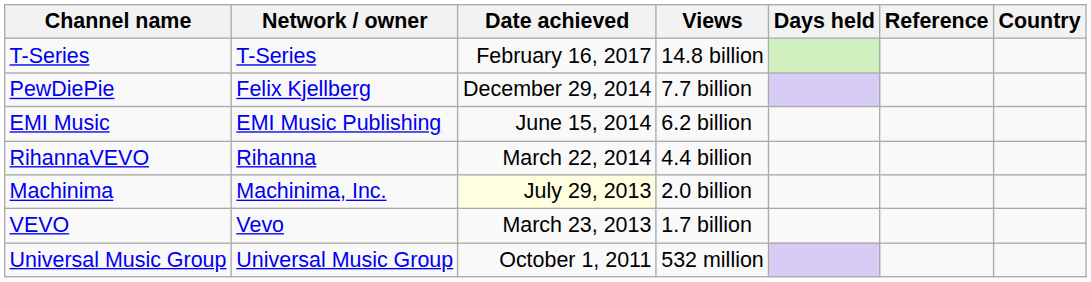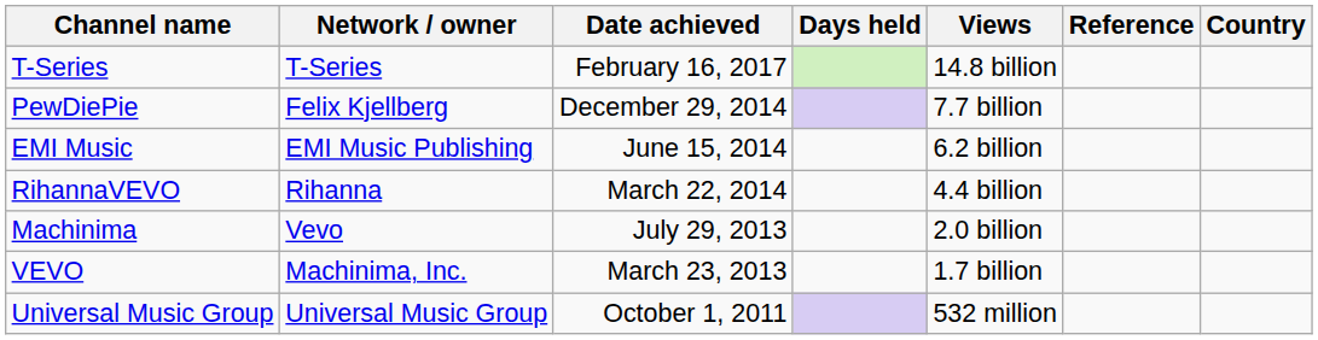 <table class="wikitable sortable">
 <tr>
 <th>Channel name</th>
 <th>Network / owner</th>
 <th data-sort-type="usLongDate">Date achieved</th>
+<th>Days held</th>
 <th>Views</th>
-<th>Days held</th>
 <th>Reference</th>
 <th>Country</th>
 </tr>
 <tr>
 <td><a href='#'>T-Series</a></td>
 <td><a href='#'>T-Series</a></td>
 <td align=right>February 16, 2017</td>
+<td style="background:#d0f0c0; text-align:center;"><strong></strong></td>
 <td>14.8 billion</td>
-<td style="background:#d0f0c0; text-align:center;"><strong></strong></td>
 <td align=center></td>
 <td></td>
 </tr>
 <tr>
 <td><a href='#'>PewDiePie</a></td>
 <td><a href='#'>Felix Kjellberg</a></td>
 <td align=right>December 29, 2014</td>
+<td style="background:#d7ccf3; text-align:center;"><strong></strong></td>
 <td>7.7 billion</td>
-<td style="background:#d7ccf3; text-align:center;"><strong></strong></td>
 <td align=center></td>
 <td></td>
 </tr>
 <tr>
 <td><a href='#'>EMI Music</a></td>
 <td><a href='#'>EMI Music Publishing</a></td>
 <td align=right>June 15, 2014</td>
+<td style="text-align:center;"></td>
 <td>6.2 billion</td>
-<td style="text-align:center;"></td>
 <td align=center></td>
 <td></td>
 </tr>
 <tr>
 <td><a href='#'>RihannaVEVO</a></td>
 <td><a href='#'>Rihanna</a></td>
 <td align=right>March 22, 2014</td>
+<td style="text-align:center;"></td>
 <td>4.4 billion</td>
-<td style="text-align:center;"></td>
 <td align=center></td>
 <td></td>
 </tr>
 <tr>
 <td><a href='#'>Machinima</a></td>
-<td><a href='#'>Machinima, Inc.</a></td>
-<td align=right style="background: lightyellow;">July 29, 2013</td>
+<td><a href='#'>Vevo</a></td>
+<td align=right>July 29, 2013</td>
+<td style="text-align:center;"></td>
 <td>2.0 billion</td>
-<td style="text-align:center;"></td>
 <td align=center></td>
 <td></td>
 </tr>
 <tr>
 <td><a href='#'>VEVO</a></td>
-<td><a href='#'>Vevo</a></td>
+<td><a href='#'>Machinima, Inc.</a></td>
 <td align=right>March 23, 2013</td>
+<td style="text-align:center;"></td>
 <td>1.7 billion</td>
-<td style="text-align:center;"></td>
 <td align=center></td>
 <td></td>
 </tr>
 <tr>
 <td><a href='#'>Universal Music Group</a></td>
 <td><a href='#'>Universal Music Group</a></td>
 <td align=right>October 1, 2011</td>
+<td style="background:#d7ccf3; text-align:center;"><strong></strong></td>
 <td>532 million</td>
-<td style="background:#d7ccf3; text-align:center;"><strong></strong></td>
 <td align=center></td>
 <td></td>
 </tr>
 </table>
